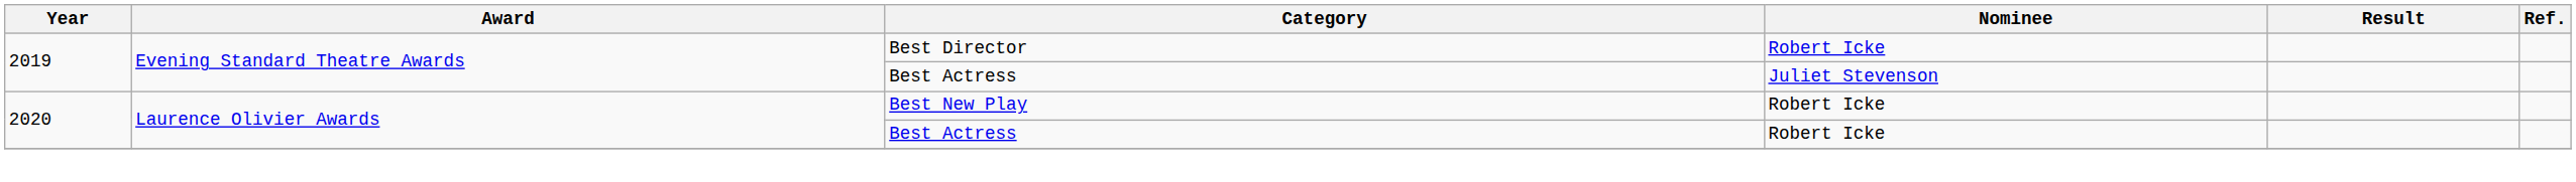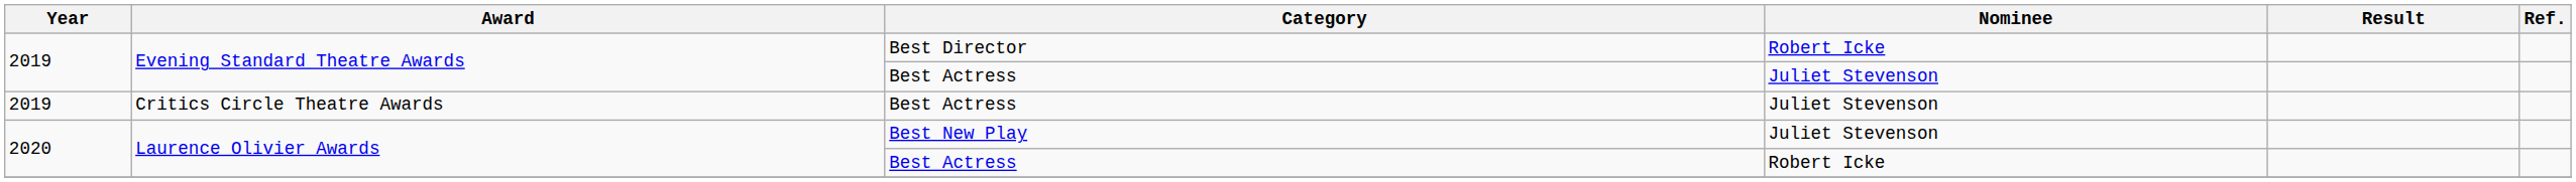 <table class="wikitable" width="95%">
 <tr>
 <th width="5%">Year</th>
 <th width="30%">Award</th>
 <th width="35%">Category</th>
 <th width="20%">Nominee</th>
 <th width="10%">Result</th>
 <th class=unsortable>Ref.</th>
 </tr>
 <tr>
 <td rowspan="2">2019</td>
 <td rowspan="2"><a href='#'>Evening Standard Theatre Awards</a></td>
 <td>Best Director</td>
 <td><a href='#'>Robert Icke</a></td>
 <td></td>
 <td></td>
 </tr>
 <tr>
 <td>Best Actress</td>
 <td><a href='#'>Juliet Stevenson</a></td>
 <td></td>
 <td></td>
 </tr>
 <tr>
+<td>2019</td>
+<td>Critics Circle Theatre Awards</td>
+<td>Best Actress</td>
+<td>Juliet Stevenson</td>
+<td></td>
+<td></td>
+</tr>
+<tr>
 <td rowspan="2">2020</td>
 <td rowspan="2"><a href='#'>Laurence Olivier Awards</a></td>
 <td><a href='#'>Best New Play</a></td>
-<td>Robert Icke</td>
+<td>Juliet Stevenson</td>
 <td></td>
 <td></td>
 </tr>
 <tr>
 <td><a href='#'>Best Actress</a></td>
 <td>Robert Icke</td>
 <td></td>
 <td></td>
 </tr>
 <tr>
 </tr>
 </table>
